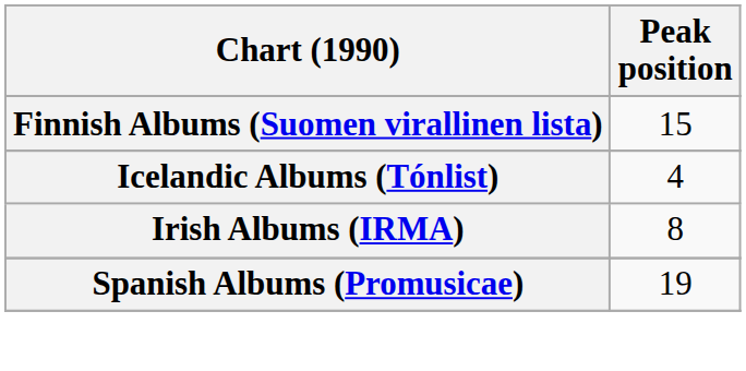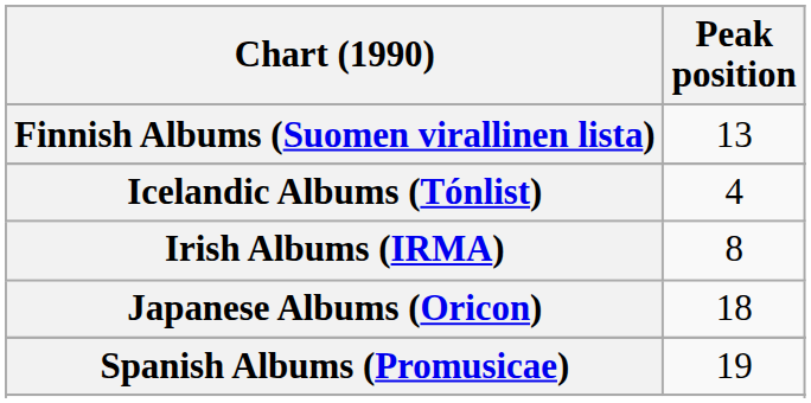 <table class="wikitable sortable plainrowheaders">
 <tr>
 <th scope="col">Chart (1990)</th>
 <th scope="col">Peak<br>position</th>
 </tr>
 <tr>
 </tr>
 <tr>
 </tr>
 <tr>
 </tr>
 <tr>
 </tr>
 <tr>
 <th scope="row">Finnish Albums (<a href='#'>Suomen virallinen lista</a>)</th>
-<td style="text-align:center;">15</td>
+<td style="text-align:center;">13</td>
 </tr>
 <tr>
 </tr>
 <tr>
 <th scope="row">Icelandic Albums (<a href='#'>Tónlist</a>)</th>
 <td align="center">4</td>
 </tr>
 <tr>
 <th scope="row">Irish Albums (<a href='#'>IRMA</a>)</th>
 <td style="text-align:center;">8</td>
+</tr>
+<tr>
+<th scope="row">Japanese Albums (<a href='#'>Oricon</a>)</th>
+<td align="center">18</td>
 </tr>
 <tr>
 </tr>
 <tr>
 <th scope="row">Spanish Albums (<a href='#'>Promusicae</a>)</th>
 <td style="text-align:center;">19</td>
 </tr>
 <tr>
 </tr>
 <tr>
 </tr>
 <tr>
 </tr>
 </table>
